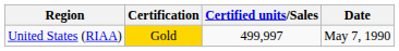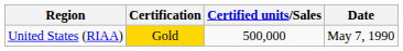 <table class="wikitable" style="text-align:center">
 <tr>
 <th>Region</th>
 <th>Certification</th>
 <th><a href='#'>Certified units</a>/Sales</th>
 <th>Date</th>
 </tr>
 <tr>
 <td><a href='#'>United States</a> (<a href='#'>RIAA</a>)</td>
 <td style="background: gold;">Gold</td>
-<td>499,997</td>
+<td>500,000</td>
 <td>May 7, 1990</td>
 </tr>
 </table>
